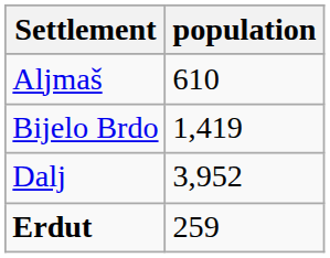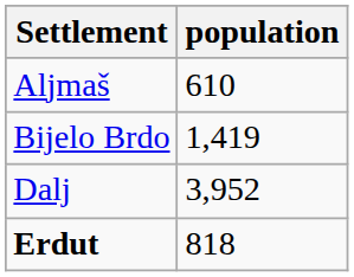 <table class="wikitable sortable">
 <tr>
 <th>Settlement</th>
 <th>population</th>
 </tr>
 <tr>
 <td><a href='#'>Aljmaš</a></td>
 <td>610</td>
 </tr>
 <tr>
 <td><a href='#'>Bijelo Brdo</a></td>
 <td>1,419</td>
 </tr>
 <tr>
 <td><a href='#'>Dalj</a></td>
 <td>3,952</td>
 </tr>
 <tr>
 <td><strong>Erdut</strong></td>
-<td>259</td>
+<td>818</td>
 </tr>
 </table>
